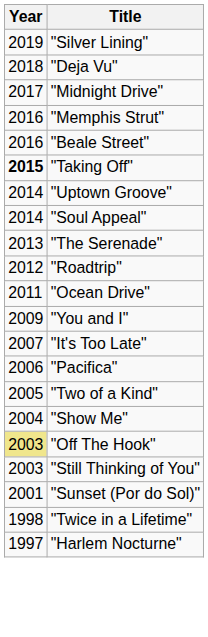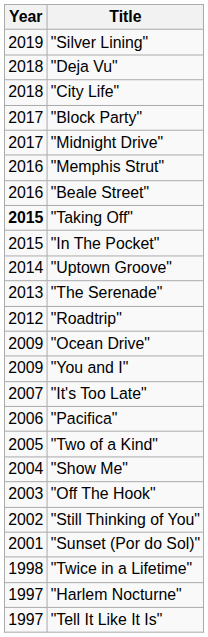 <table class="wikitable">
 <tr>
 <th>Year</th>
 <th>Title</th>
 </tr>
 <tr>
 <td>2019</td>
 <td>"Silver Lining"</td>
 </tr>
 <tr>
 <td>2018</td>
 <td>"Deja Vu"</td>
+</tr>
+<tr>
+<td>2018</td>
+<td>"City Life"</td>
+</tr>
+<tr>
+<td>2017</td>
+<td>"Block Party"</td>
 </tr>
 <tr>
 <td>2017</td>
 <td>"Midnight Drive"</td>
 </tr>
 <tr>
 <td>2016</td>
 <td>"Memphis Strut"</td>
 </tr>
 <tr>
 <td>2016</td>
 <td>"Beale Street"</td>
 </tr>
 <tr>
 <td><strong>2015</strong></td>
 <td>"Taking Off"</td>
 </tr>
 <tr>
-<td>2014</td>
-<td>"Uptown Groove"</td>
+<td>2015</td>
+<td>"In The Pocket"</td>
 </tr>
 <tr>
 <td>2014</td>
-<td>"Soul Appeal"</td>
+<td>"Uptown Groove"</td>
 </tr>
 <tr>
 <td>2013</td>
 <td>"The Serenade"</td>
 </tr>
 <tr>
 <td>2012</td>
 <td>"Roadtrip"</td>
 </tr>
 <tr>
-<td>2011</td>
+<td>2009</td>
 <td>"Ocean Drive"</td>
 </tr>
 <tr>
 <td>2009</td>
 <td>"You and I"</td>
 </tr>
 <tr>
 <td>2007</td>
 <td>"It's Too Late"</td>
 </tr>
 <tr>
 <td>2006</td>
 <td>"Pacifica"</td>
 </tr>
 <tr>
 <td>2005</td>
 <td>"Two of a Kind"</td>
 </tr>
 <tr>
 <td>2004</td>
 <td>"Show Me"</td>
 </tr>
 <tr>
-<td style="background: khaki;">2003</td>
+<td>2003</td>
 <td>"Off The Hook"</td>
 </tr>
 <tr>
-<td>2003</td>
+<td>2002</td>
 <td>"Still Thinking of You"</td>
 </tr>
 <tr>
 <td>2001</td>
 <td>"Sunset (Por do Sol)"</td>
 </tr>
 <tr>
 <td>1998</td>
 <td>"Twice in a Lifetime"</td>
 </tr>
 <tr>
 <td>1997</td>
 <td>"Harlem Nocturne"</td>
 </tr>
+<tr>
+<td>1997</td>
+<td>"Tell It Like It Is"</td>
+</tr>
 </table>
